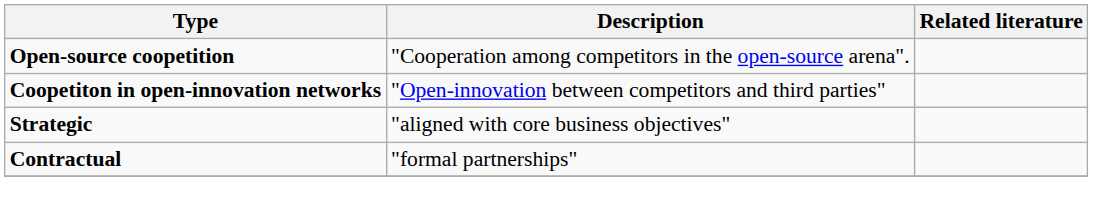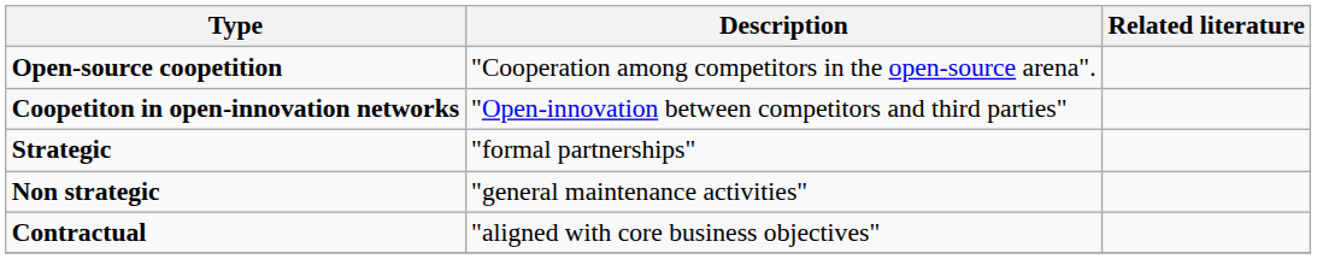 <table class="wikitable">
 <tr>
 <th>Type</th>
 <th>Description</th>
 <th>Related literature</th>
 </tr>
 <tr>
 <td><strong>Open-source coopetition</strong></td>
 <td>"Cooperation among competitors in the <a href='#'>open-source</a> arena".</td>
 <td> </td>
 </tr>
 <tr>
 <td><strong>Coopetiton in open-innovation networks</strong></td>
 <td>"<a href='#'>Open-innovation</a> between competitors and third parties"</td>
 <td> </td>
 </tr>
 <tr>
 <td><strong>Strategic</strong></td>
-<td>"aligned with core business objectives"</td>
+<td>"formal partnerships"</td>
+<td></td>
+</tr>
+<tr>
+<td><strong>Non strategic</strong></td>
+<td>"general maintenance activities"</td>
 <td></td>
 </tr>
 <tr>
 <td><strong>Contractual</strong></td>
-<td>"formal partnerships"</td>
+<td>"aligned with core business objectives"</td>
 <td></td>
 </tr>
 <tr>
 </tr>
 </table>
